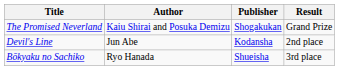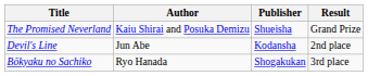 <table class="wikitable">
 <tr>
 <th>Title</th>
 <th>Author</th>
 <th>Publisher</th>
 <th>Result</th>
 </tr>
 <tr>
 <td><em><a href='#'>The Promised Neverland</a></em></td>
 <td><a href='#'>Kaiu Shirai</a> and <a href='#'>Posuka Demizu</a></td>
-<td><a href='#'>Shogakukan</a></td>
+<td><a href='#'>Shueisha</a></td>
 <td>Grand Prize</td>
 </tr>
 <tr>
 <td><em><a href='#'>Devil's Line</a></em></td>
 <td>Jun Abe</td>
 <td><a href='#'>Kodansha</a></td>
 <td>2nd place</td>
 </tr>
 <tr>
 <td><em><a href='#'>Bōkyaku no Sachiko</a></em></td>
 <td>Ryo Hanada</td>
-<td><a href='#'>Shueisha</a></td>
+<td><a href='#'>Shogakukan</a></td>
 <td>3rd place</td>
 </tr>
 </table>
